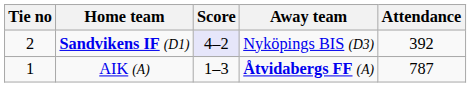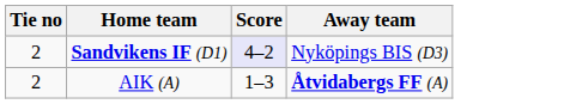 <table class="wikitable" style="text-align:center">
 <tr>
 <th style= width="40px">Tie no</th>
 <th style= width="150px">Home team</th>
 <th style= width="60px">Score</th>
 <th style= width="150px">Away team</th>
-<th style= width="30px">Attendance</th>
 </tr>
 <tr>
 <td>2</td>
 <td><strong><a href='#'>Sandvikens IF</a></strong> <em><small>(D1)</small></em></td>
 <td style="background: lavender;">4–2</td>
 <td><a href='#'>Nyköpings BIS</a> <em><small>(D3)</small></em></td>
-<td>392</td>
 </tr>
 <tr>
-<td>1</td>
+<td>2</td>
 <td><a href='#'>AIK</a> <em><small>(A)</small></em></td>
 <td>1–3</td>
 <td><strong><a href='#'>Åtvidabergs FF</a></strong> <em><small>(A)</small></em></td>
-<td>787</td>
 </tr>
 </table>
